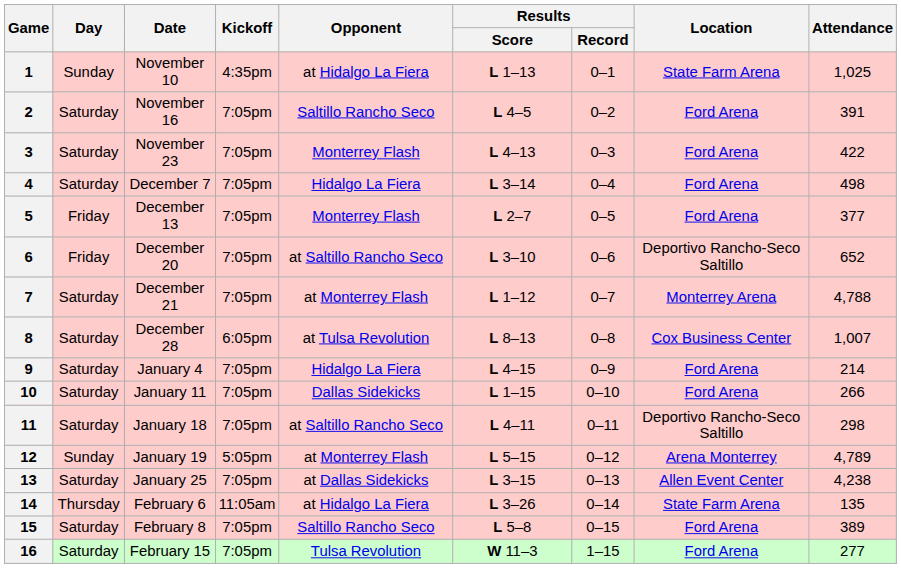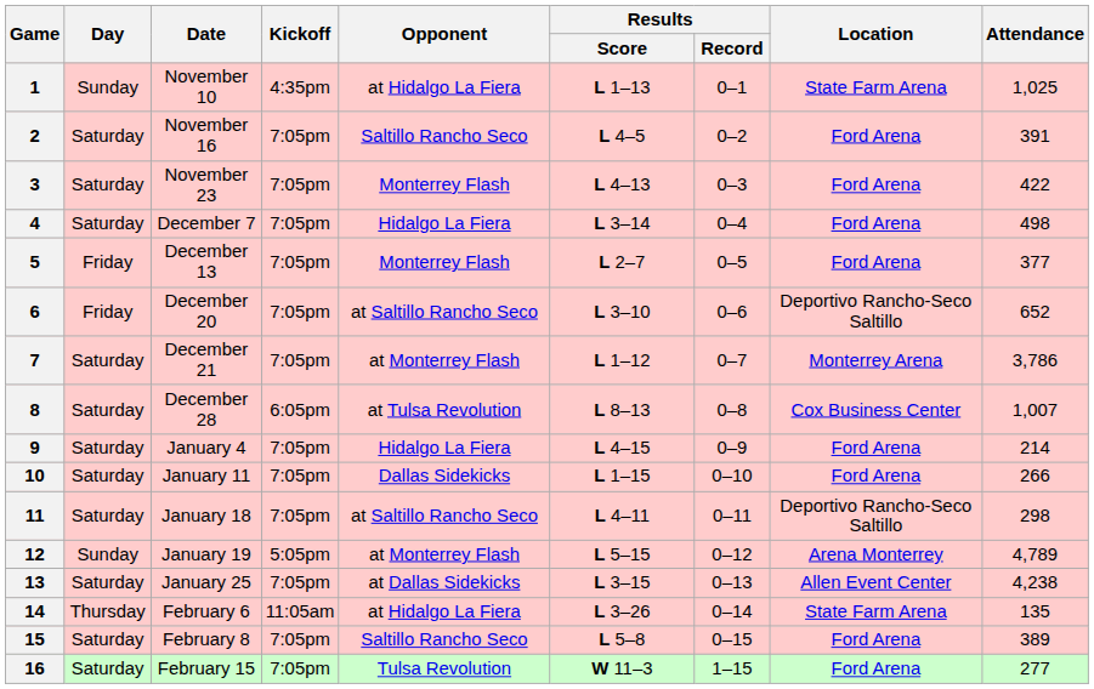 <table class="wikitable">
 <tr>
 <th rowspan="2" width="40">Game</th>
 <th rowspan="2" width="70">Day</th>
 <th rowspan="2" width="90">Date</th>
 <th rowspan="2" width="60">Kickoff</th>
 <th rowspan="2" width="180">Opponent</th>
 <th colspan="2" width="180">Results</th>
 <th rowspan="2" width="180">Location</th>
 <th rowspan="2" width="80">Attendance</th>
 </tr>
 <tr>
 <th width="120">Score</th>
 <th width="60">Record</th>
 </tr>
 <tr align="center" bgcolor="#FFCCCC">
 <th>1</th>
 <td>Sunday</td>
 <td>November 10</td>
 <td>4:35pm</td>
 <td>at <a href='#'>Hidalgo La Fiera</a></td>
 <td><strong>L</strong> 1–13</td>
 <td>0–1</td>
 <td><a href='#'>State Farm Arena</a></td>
 <td>1,025</td>
 </tr>
 <tr align="center" bgcolor="#FFCCCC">
 <th>2</th>
 <td>Saturday</td>
 <td>November 16</td>
 <td>7:05pm</td>
 <td><a href='#'>Saltillo Rancho Seco</a></td>
 <td><strong>L</strong> 4–5</td>
 <td>0–2</td>
 <td><a href='#'>Ford Arena</a></td>
 <td>391</td>
 </tr>
 <tr align="center" bgcolor="#FFCCCC">
 <th>3</th>
 <td>Saturday</td>
 <td>November 23</td>
 <td>7:05pm</td>
 <td><a href='#'>Monterrey Flash</a></td>
 <td><strong>L</strong> 4–13</td>
 <td>0–3</td>
 <td><a href='#'>Ford Arena</a></td>
 <td>422</td>
 </tr>
 <tr align="center" bgcolor="#FFCCCC">
 <th>4</th>
 <td>Saturday</td>
 <td>December 7</td>
 <td>7:05pm</td>
 <td><a href='#'>Hidalgo La Fiera</a></td>
 <td><strong>L</strong> 3–14</td>
 <td>0–4</td>
 <td><a href='#'>Ford Arena</a></td>
 <td>498</td>
 </tr>
 <tr align="center" bgcolor="#FFCCCC">
 <th>5</th>
 <td>Friday</td>
 <td>December 13</td>
 <td>7:05pm</td>
 <td><a href='#'>Monterrey Flash</a></td>
 <td><strong>L</strong> 2–7</td>
 <td>0–5</td>
 <td><a href='#'>Ford Arena</a></td>
 <td>377</td>
 </tr>
 <tr align="center" bgcolor="#FFCCCC">
 <th>6</th>
 <td>Friday</td>
 <td>December 20</td>
 <td>7:05pm</td>
 <td>at <a href='#'>Saltillo Rancho Seco</a></td>
 <td><strong>L</strong> 3–10</td>
 <td>0–6</td>
 <td>Deportivo Rancho-Seco Saltillo</td>
 <td>652</td>
 </tr>
 <tr align="center" bgcolor="#FFCCCC">
 <th>7</th>
 <td>Saturday</td>
 <td>December 21</td>
 <td>7:05pm</td>
 <td>at <a href='#'>Monterrey Flash</a></td>
 <td><strong>L</strong> 1–12</td>
 <td>0–7</td>
 <td><a href='#'>Monterrey Arena</a></td>
-<td>4,788</td>
+<td>3,786</td>
 </tr>
 <tr align="center" bgcolor="#FFCCCC">
 <th>8</th>
 <td>Saturday</td>
 <td>December 28</td>
 <td>6:05pm</td>
 <td>at <a href='#'>Tulsa Revolution</a></td>
 <td><strong>L</strong> 8–13</td>
 <td>0–8</td>
 <td><a href='#'>Cox Business Center</a></td>
 <td>1,007</td>
 </tr>
 <tr align="center" bgcolor="#FFCCCC">
 <th>9</th>
 <td>Saturday</td>
 <td>January 4</td>
 <td>7:05pm</td>
 <td><a href='#'>Hidalgo La Fiera</a></td>
 <td><strong>L</strong> 4–15</td>
 <td>0–9</td>
 <td><a href='#'>Ford Arena</a></td>
 <td>214</td>
 </tr>
 <tr align="center" bgcolor="#FFCCCC">
 <th>10</th>
 <td>Saturday</td>
 <td>January 11</td>
 <td>7:05pm</td>
 <td><a href='#'>Dallas Sidekicks</a></td>
 <td><strong>L</strong> 1–15</td>
 <td>0–10</td>
 <td><a href='#'>Ford Arena</a></td>
 <td>266</td>
 </tr>
 <tr align="center" bgcolor="#FFCCCC">
 <th>11</th>
 <td>Saturday</td>
 <td>January 18</td>
 <td>7:05pm</td>
 <td>at <a href='#'>Saltillo Rancho Seco</a></td>
 <td><strong>L</strong> 4–11</td>
 <td>0–11</td>
 <td>Deportivo Rancho-Seco Saltillo</td>
 <td>298</td>
 </tr>
 <tr align="center" bgcolor="#FFCCCC">
 <th>12</th>
 <td>Sunday</td>
 <td>January 19</td>
 <td>5:05pm</td>
 <td>at <a href='#'>Monterrey Flash</a></td>
 <td><strong>L</strong> 5–15</td>
 <td>0–12</td>
 <td><a href='#'>Arena Monterrey</a></td>
 <td>4,789</td>
 </tr>
 <tr align="center" bgcolor="#FFCCCC">
 <th>13</th>
 <td>Saturday</td>
 <td>January 25</td>
 <td>7:05pm</td>
 <td>at <a href='#'>Dallas Sidekicks</a></td>
 <td><strong>L</strong> 3–15</td>
 <td>0–13</td>
 <td><a href='#'>Allen Event Center</a></td>
 <td>4,238</td>
 </tr>
 <tr align="center" bgcolor="#FFCCCC">
 <th>14</th>
 <td>Thursday</td>
 <td>February 6</td>
 <td>11:05am</td>
 <td>at <a href='#'>Hidalgo La Fiera</a></td>
 <td><strong>L</strong> 3–26</td>
 <td>0–14</td>
 <td><a href='#'>State Farm Arena</a></td>
 <td>135</td>
 </tr>
 <tr align="center" bgcolor="#FFCCCC">
 <th>15</th>
 <td>Saturday</td>
 <td>February 8</td>
 <td>7:05pm</td>
 <td><a href='#'>Saltillo Rancho Seco</a></td>
 <td><strong>L</strong> 5–8</td>
 <td>0–15</td>
 <td><a href='#'>Ford Arena</a></td>
 <td>389</td>
 </tr>
 <tr align="center" bgcolor="#CCFFCC">
 <th>16</th>
 <td>Saturday</td>
 <td>February 15</td>
 <td>7:05pm</td>
 <td><a href='#'>Tulsa Revolution</a></td>
 <td><strong>W</strong> 11–3</td>
 <td>1–15</td>
 <td><a href='#'>Ford Arena</a></td>
 <td>277</td>
 </tr>
 </table>
